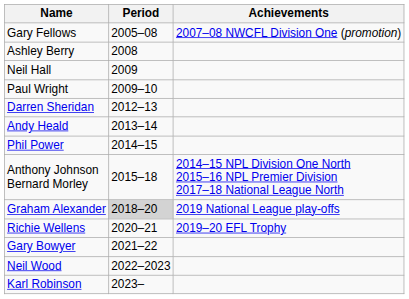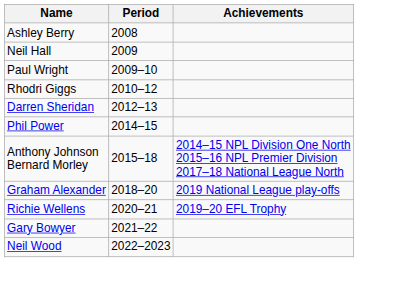 <table class="wikitable">
 <tr>
 <th>Name</th>
 <th>Period</th>
 <th>Achievements</th>
-</tr>
-<tr>
-<td> Gary Fellows</td>
-<td>2005–08</td>
-<td><a href='#'>2007–08 NWCFL Division One</a> (<em>promotion</em>)</td>
 </tr>
 <tr>
 <td> Ashley Berry</td>
 <td>2008</td>
 <td></td>
 </tr>
 <tr>
 <td> Neil Hall</td>
 <td>2009</td>
 <td></td>
 </tr>
 <tr>
 <td> Paul Wright</td>
 <td>2009–10</td>
 <td></td>
 </tr>
 <tr>
-<td> <a href='#'>Darren Sheridan</a></td>
-<td>2012–13</td>
+<td> Rhodri Giggs</td>
+<td>2010–12</td>
 <td></td>
 </tr>
 <tr>
-<td> <a href='#'>Andy Heald</a></td>
-<td>2013–14</td>
+<td> <a href='#'>Darren Sheridan</a></td>
+<td>2012–13</td>
 <td></td>
 </tr>
 <tr>
 <td> <a href='#'>Phil Power</a></td>
 <td>2014–15</td>
 <td></td>
 </tr>
 <tr>
 <td> Anthony Johnson<br> Bernard Morley</td>
 <td>2015–18</td>
 <td><a href='#'>2014–15 NPL Division One North</a><br><a href='#'>2015–16 NPL Premier Division</a><br><a href='#'>2017–18 National League North</a></td>
 </tr>
 <tr>
 <td> <a href='#'>Graham Alexander</a></td>
-<td style="background: lightgrey;">2018–20</td>
+<td>2018–20</td>
 <td><a href='#'>2019 National League play-offs</a></td>
 </tr>
 <tr>
 <td> <a href='#'>Richie Wellens</a></td>
 <td>2020–21</td>
 <td><a href='#'>2019–20 EFL Trophy</a></td>
 </tr>
 <tr>
 <td> <a href='#'>Gary Bowyer</a></td>
 <td>2021–22</td>
 <td></td>
 </tr>
 <tr>
 <td> <a href='#'>Neil Wood</a></td>
 <td>2022–2023</td>
 <td></td>
 </tr>
-<tr>
-<td> <a href='#'>Karl Robinson</a></td>
-<td>2023–</td>
-<td></td>
-</tr>
 </table>
